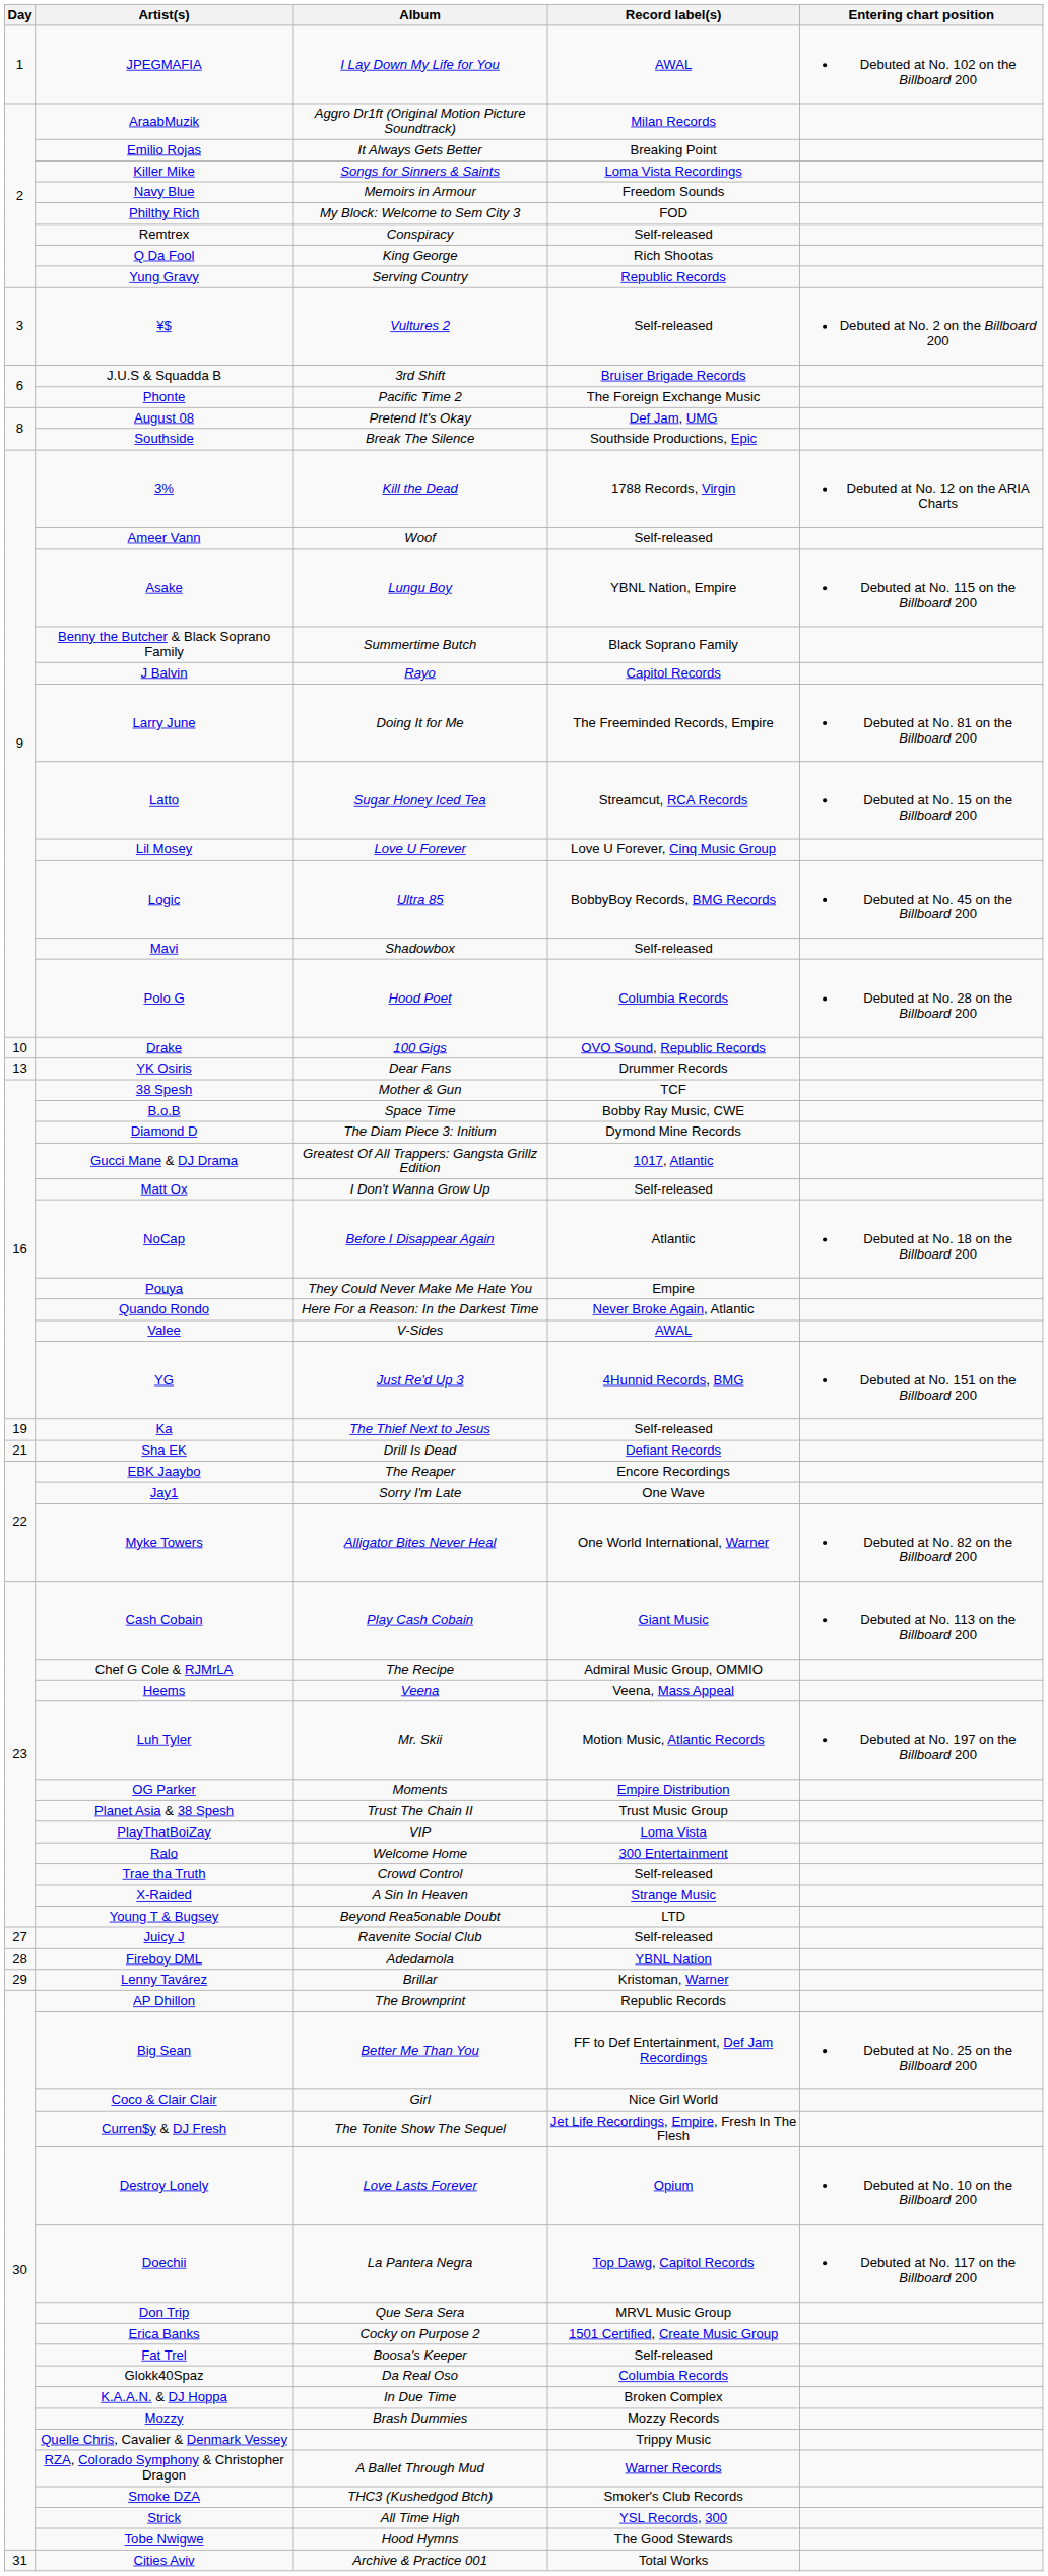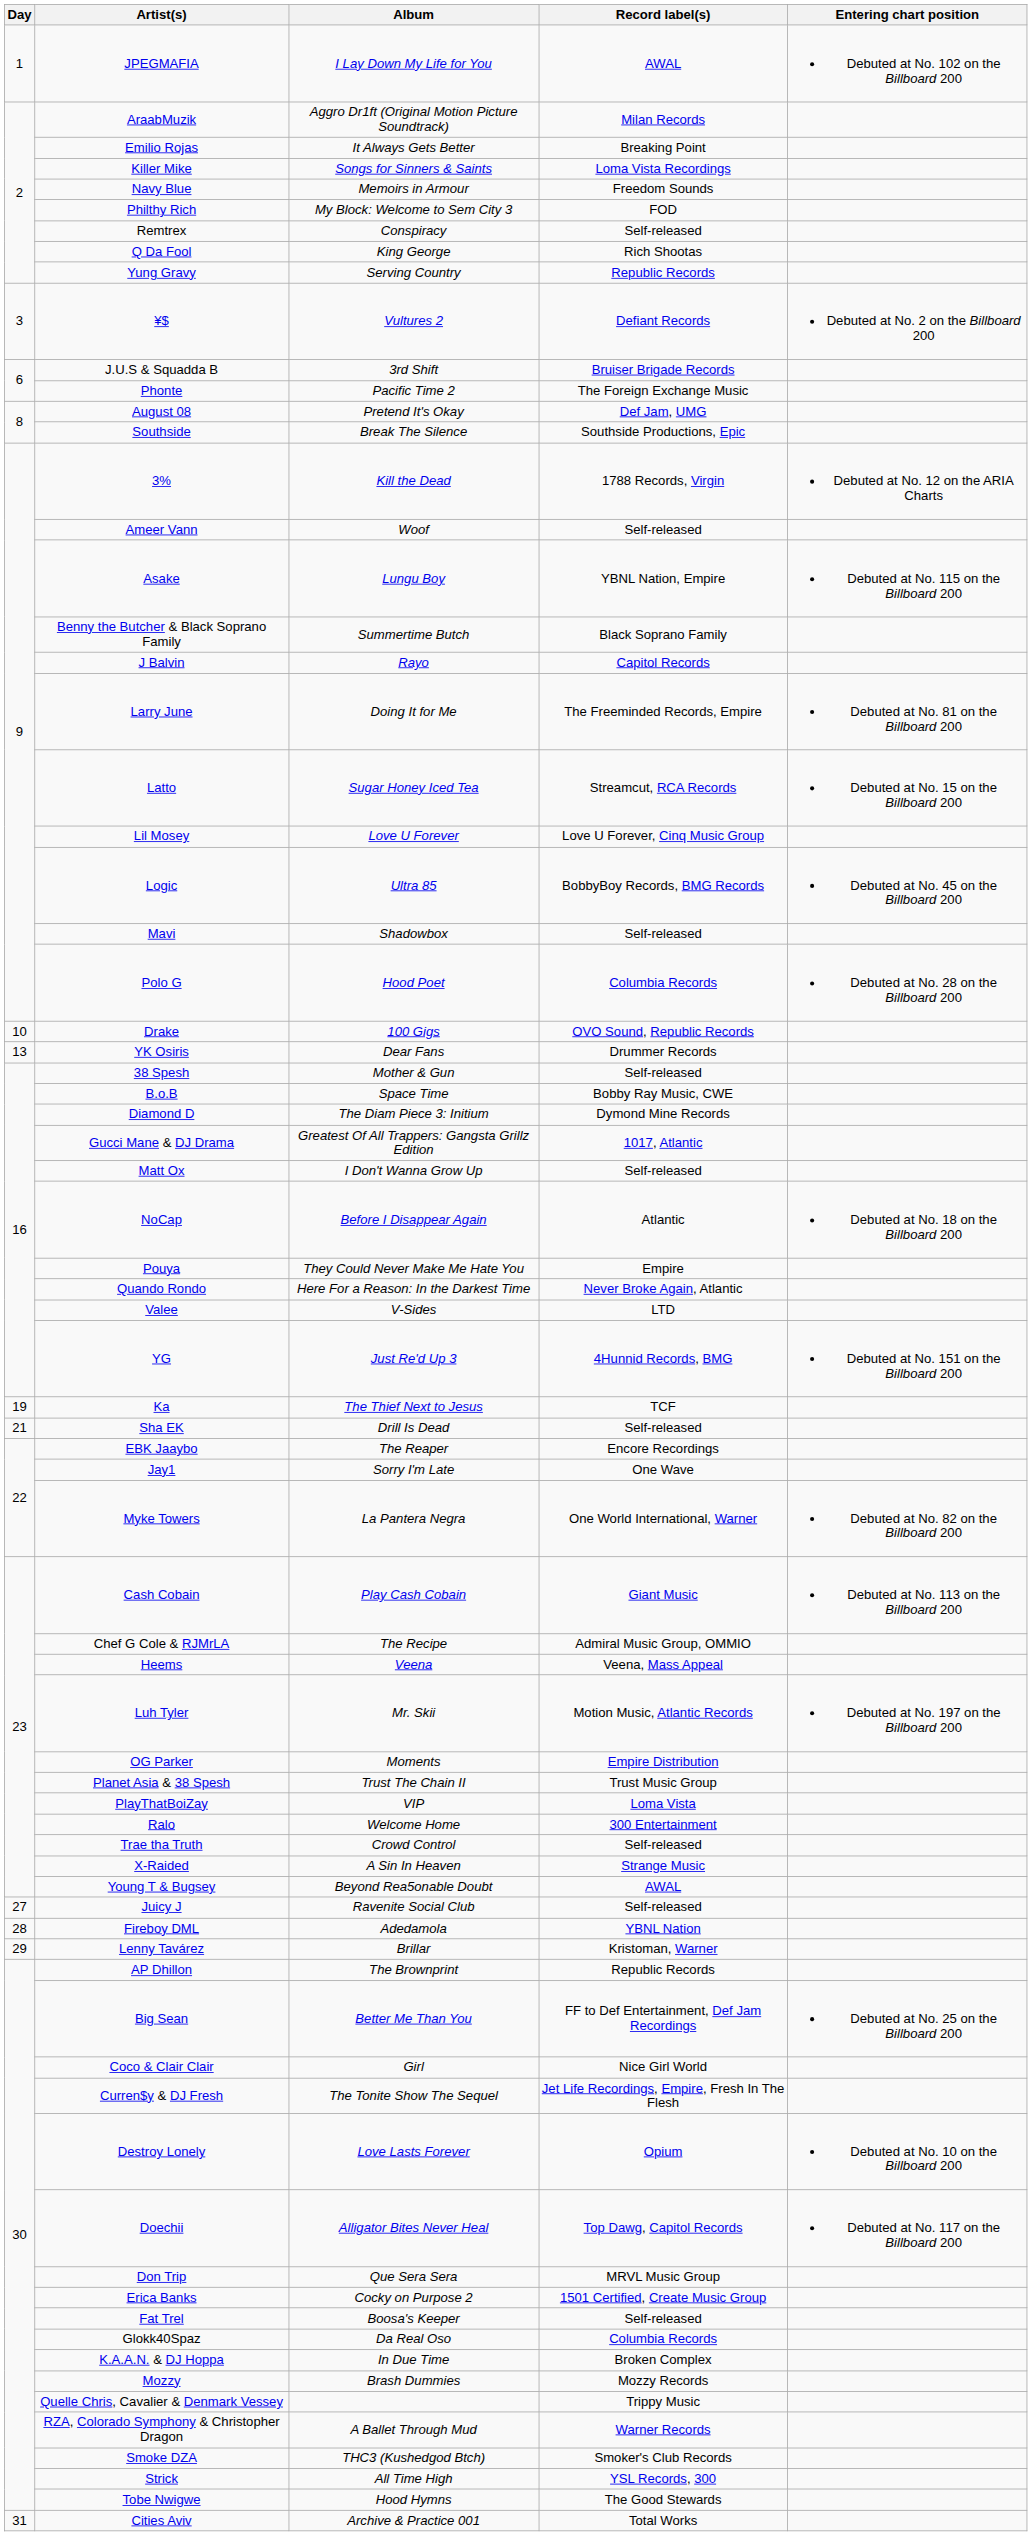 <table class="wikitable" style="text-align:center;">
 <tr>
 <th scope="col">Day</th>
 <th scope="col">Artist(s)</th>
 <th scope="col">Album</th>
 <th scope="col">Record label(s)</th>
 <th scope="col">Entering chart position</th>
 </tr>
 <tr>
 <td>1</td>
 <td><a href='#'>JPEGMAFIA</a></td>
 <td><em><a href='#'>I Lay Down My Life for You</a></em></td>
 <td><a href='#'>AWAL</a></td>
 <td><br><ul><li>Debuted at No. 102 on the <em>Billboard</em> 200</li></ul></td>
 </tr>
 <tr>
 <td rowspan="8">2</td>
 <td><a href='#'>AraabMuzik</a></td>
 <td><em>Aggro Dr1ft (Original Motion Picture Soundtrack)</em></td>
 <td><a href='#'>Milan Records</a></td>
 <td></td>
 </tr>
 <tr>
 <td><a href='#'>Emilio Rojas</a></td>
 <td><em>It Always Gets Better</em></td>
 <td>Breaking Point</td>
 <td></td>
 </tr>
 <tr>
 <td><a href='#'>Killer Mike</a></td>
 <td><em><a href='#'>Songs for Sinners & Saints</a></em></td>
 <td><a href='#'>Loma Vista Recordings</a></td>
 <td></td>
 </tr>
 <tr>
 <td><a href='#'>Navy Blue</a></td>
 <td><em>Memoirs in Armour</em></td>
 <td>Freedom Sounds</td>
 <td></td>
 </tr>
 <tr>
 <td><a href='#'>Philthy Rich</a></td>
 <td><em>My Block: Welcome to Sem City 3</em></td>
 <td>FOD</td>
 <td></td>
 </tr>
 <tr>
 <td>Remtrex</td>
 <td><em>Conspiracy</em></td>
 <td>Self-released</td>
 <td></td>
 </tr>
 <tr>
 <td><a href='#'>Q Da Fool</a></td>
 <td><em>King George</em></td>
 <td>Rich Shootas</td>
 <td></td>
 </tr>
 <tr>
 <td><a href='#'>Yung Gravy</a></td>
 <td><em>Serving Country</em></td>
 <td><a href='#'>Republic Records</a></td>
 <td></td>
 </tr>
 <tr>
 <td>3</td>
 <td><a href='#'>¥$</a></td>
 <td><em><a href='#'>Vultures 2</a></em></td>
-<td>Self-released</td>
+<td><a href='#'>Defiant Records</a></td>
 <td><br><ul><li>Debuted at No. 2 on the <em>Billboard</em> 200</li></ul></td>
 </tr>
 <tr>
 <td rowspan="2">6</td>
 <td>J.U.S & Squadda B</td>
 <td><em>3rd Shift</em></td>
 <td><a href='#'>Bruiser Brigade Records</a></td>
 <td></td>
 </tr>
 <tr>
 <td><a href='#'>Phonte</a></td>
 <td><em>Pacific Time 2</em></td>
 <td>The Foreign Exchange Music</td>
 <td></td>
 </tr>
 <tr>
 <td rowspan="2">8</td>
 <td><a href='#'>August 08</a></td>
 <td><em>Pretend It's Okay</em></td>
 <td><a href='#'>Def Jam</a>, <a href='#'>UMG</a></td>
 <td></td>
 </tr>
 <tr>
 <td><a href='#'>Southside</a></td>
 <td><em>Break The Silence</em></td>
 <td>Southside Productions, <a href='#'>Epic</a></td>
 <td></td>
 </tr>
 <tr>
 <td rowspan="11">9</td>
 <td><a href='#'>3%</a></td>
 <td><em><a href='#'>Kill the Dead</a></em></td>
 <td>1788 Records, <a href='#'>Virgin</a></td>
 <td><br><ul><li>Debuted at No. 12 on the ARIA Charts</li></ul></td>
 </tr>
 <tr>
 <td><a href='#'>Ameer Vann</a></td>
 <td><em>Woof</em></td>
 <td>Self-released</td>
 <td></td>
 </tr>
 <tr>
 <td><a href='#'>Asake</a></td>
 <td><em><a href='#'>Lungu Boy</a></em></td>
 <td>YBNL Nation, Empire</td>
 <td><br><ul><li>Debuted at No. 115 on the <em>Billboard</em> 200</li></ul></td>
 </tr>
 <tr>
 <td><a href='#'>Benny the Butcher</a> & Black Soprano Family</td>
 <td><em>Summertime Butch</em></td>
 <td>Black Soprano Family</td>
 <td></td>
 </tr>
 <tr>
 <td><a href='#'>J Balvin</a></td>
 <td><em><a href='#'>Rayo</a></em></td>
 <td><a href='#'>Capitol Records</a></td>
 <td></td>
 </tr>
 <tr>
 <td><a href='#'>Larry June</a></td>
 <td><em>Doing It for Me</em></td>
 <td>The Freeminded Records, Empire</td>
 <td><br><ul><li>Debuted at No. 81 on the <em>Billboard</em> 200</li></ul></td>
 </tr>
 <tr>
 <td><a href='#'>Latto</a></td>
 <td><em><a href='#'>Sugar Honey Iced Tea</a></em></td>
 <td>Streamcut, <a href='#'>RCA Records</a></td>
 <td><br><ul><li>Debuted at No. 15 on the <em>Billboard</em> 200</li></ul></td>
 </tr>
 <tr>
 <td><a href='#'>Lil Mosey</a></td>
 <td><em><a href='#'>Love U Forever</a></em></td>
 <td>Love U Forever, <a href='#'>Cinq Music Group</a></td>
 <td></td>
 </tr>
 <tr>
 <td><a href='#'>Logic</a></td>
 <td><em><a href='#'>Ultra 85</a></em></td>
 <td>BobbyBoy Records, <a href='#'>BMG Records</a></td>
 <td><br><ul><li>Debuted at No. 45 on the <em>Billboard</em> 200</li></ul></td>
 </tr>
 <tr>
 <td><a href='#'>Mavi</a></td>
 <td><em>Shadowbox</em></td>
 <td>Self-released</td>
 <td></td>
 </tr>
 <tr>
 <td><a href='#'>Polo G</a></td>
 <td><em><a href='#'>Hood Poet</a></em></td>
 <td><a href='#'>Columbia Records</a></td>
 <td><br><ul><li>Debuted at No. 28 on the <em>Billboard</em> 200</li></ul></td>
 </tr>
 <tr>
 <td>10</td>
 <td><a href='#'>Drake</a></td>
 <td><em><a href='#'>100 Gigs</a></em></td>
 <td><a href='#'>OVO Sound</a>, <a href='#'>Republic Records</a></td>
 <td></td>
 </tr>
 <tr>
 <td>13</td>
 <td><a href='#'>YK Osiris</a></td>
 <td><em>Dear Fans</em></td>
 <td>Drummer Records</td>
 <td></td>
 </tr>
 <tr>
 <td rowspan="10">16</td>
 <td><a href='#'>38 Spesh</a></td>
 <td><em>Mother & Gun</em></td>
-<td>TCF</td>
+<td>Self-released</td>
 <td></td>
 </tr>
 <tr>
 <td><a href='#'>B.o.B</a></td>
 <td><em>Space Time</em></td>
 <td>Bobby Ray Music, CWE</td>
 <td></td>
 </tr>
 <tr>
 <td><a href='#'>Diamond D</a></td>
 <td><em>The Diam Piece 3: Initium</em></td>
 <td>Dymond Mine Records</td>
 <td></td>
 </tr>
 <tr>
 <td><a href='#'>Gucci Mane</a> & <a href='#'>DJ Drama</a></td>
 <td><em>Greatest Of All Trappers: Gangsta Grillz Edition</em></td>
 <td><a href='#'>1017</a>, <a href='#'>Atlantic</a></td>
 <td></td>
 </tr>
 <tr>
 <td><a href='#'>Matt Ox</a></td>
 <td><em>I Don't Wanna Grow Up</em></td>
 <td>Self-released</td>
 <td></td>
 </tr>
 <tr>
 <td><a href='#'>NoCap</a></td>
 <td><em><a href='#'>Before I Disappear Again</a></em></td>
 <td>Atlantic</td>
 <td><br><ul><li>Debuted at No. 18 on the <em>Billboard</em> 200</li></ul></td>
 </tr>
 <tr>
 <td><a href='#'>Pouya</a></td>
 <td><em>They Could Never Make Me Hate You</em></td>
 <td>Empire</td>
 <td></td>
 </tr>
 <tr>
 <td><a href='#'>Quando Rondo</a></td>
 <td><em>Here For a Reason: In the Darkest Time</em></td>
 <td><a href='#'>Never Broke Again</a>, Atlantic</td>
 <td></td>
 </tr>
 <tr>
 <td><a href='#'>Valee</a></td>
 <td><em>V-Sides</em></td>
-<td><a href='#'>AWAL</a></td>
+<td>LTD</td>
 <td></td>
 </tr>
 <tr>
 <td><a href='#'>YG</a></td>
 <td><em><a href='#'>Just Re'd Up 3</a></em></td>
 <td><a href='#'>4Hunnid Records</a>, <a href='#'>BMG</a></td>
 <td><br><ul><li>Debuted at No. 151 on the <em>Billboard</em> 200</li></ul></td>
 </tr>
 <tr>
 <td>19</td>
 <td><a href='#'>Ka</a></td>
 <td><em><a href='#'>The Thief Next to Jesus</a></em></td>
-<td>Self-released</td>
+<td>TCF</td>
 <td></td>
 </tr>
 <tr>
 <td>21</td>
 <td><a href='#'>Sha EK</a></td>
 <td><em>Drill Is Dead</em></td>
-<td><a href='#'>Defiant Records</a></td>
+<td>Self-released</td>
 <td></td>
 </tr>
 <tr>
 <td rowspan="3">22</td>
 <td><a href='#'>EBK Jaaybo</a></td>
 <td><em>The Reaper</em></td>
 <td>Encore Recordings</td>
 <td></td>
 </tr>
 <tr>
 <td><a href='#'>Jay1</a></td>
 <td><em>Sorry I'm Late</em></td>
 <td>One Wave</td>
 <td></td>
 </tr>
 <tr>
 <td><a href='#'>Myke Towers</a></td>
-<td><em><a href='#'>Alligator Bites Never Heal</a></em></td>
+<td><em>La Pantera Negra</em></td>
 <td>One World International, <a href='#'>Warner</a></td>
 <td><br><ul><li>Debuted at No. 82 on the <em>Billboard</em> 200</li></ul></td>
 </tr>
 <tr>
 <td rowspan="11">23</td>
 <td><a href='#'>Cash Cobain</a></td>
 <td><em><a href='#'>Play Cash Cobain</a></em></td>
 <td><a href='#'>Giant Music</a></td>
 <td><br><ul><li>Debuted at No. 113 on the <em>Billboard</em> 200</li></ul></td>
 </tr>
 <tr>
 <td>Chef G Cole & <a href='#'>RJMrLA</a></td>
 <td><em>The Recipe</em></td>
 <td>Admiral Music Group, OMMIO</td>
 <td></td>
 </tr>
 <tr>
 <td><a href='#'>Heems</a></td>
 <td><em><a href='#'>Veena</a></em></td>
 <td>Veena, <a href='#'>Mass Appeal</a></td>
 <td></td>
 </tr>
 <tr>
 <td><a href='#'>Luh Tyler</a></td>
 <td><em>Mr. Skii</em></td>
 <td>Motion Music, <a href='#'>Atlantic Records</a></td>
 <td><br><ul><li>Debuted at No. 197 on the <em>Billboard</em> 200</li></ul></td>
 </tr>
 <tr>
 <td><a href='#'>OG Parker</a></td>
 <td><em>Moments</em></td>
 <td><a href='#'>Empire Distribution</a></td>
 <td></td>
 </tr>
 <tr>
 <td><a href='#'>Planet Asia</a> & <a href='#'>38 Spesh</a></td>
 <td><em>Trust The Chain II</em></td>
 <td>Trust Music Group</td>
 <td></td>
 </tr>
 <tr>
 <td><a href='#'>PlayThatBoiZay</a></td>
 <td><em>VIP</em></td>
 <td><a href='#'>Loma Vista</a></td>
 <td></td>
 </tr>
 <tr>
 <td><a href='#'>Ralo</a></td>
 <td><em>Welcome Home</em></td>
 <td><a href='#'>300 Entertainment</a></td>
 <td></td>
 </tr>
 <tr>
 <td><a href='#'>Trae tha Truth</a></td>
 <td><em>Crowd Control</em></td>
 <td>Self-released</td>
 <td></td>
 </tr>
 <tr>
 <td><a href='#'>X-Raided</a></td>
 <td><em>A Sin In Heaven</em></td>
 <td><a href='#'>Strange Music</a></td>
 <td></td>
 </tr>
 <tr>
 <td><a href='#'>Young T & Bugsey</a></td>
 <td><em>Beyond Rea5onable Doubt</em></td>
-<td>LTD</td>
+<td><a href='#'>AWAL</a></td>
 <td></td>
 </tr>
 <tr>
 <td>27</td>
 <td><a href='#'>Juicy J</a></td>
 <td><em>Ravenite Social Club</em></td>
 <td>Self-released</td>
 <td></td>
 </tr>
 <tr>
 <td>28</td>
 <td><a href='#'>Fireboy DML</a></td>
 <td><em>Adedamola</em></td>
 <td><a href='#'>YBNL Nation</a></td>
 <td></td>
 </tr>
 <tr>
 <td>29</td>
 <td><a href='#'>Lenny Tavárez</a></td>
 <td><em>Brillar</em></td>
 <td>Kristoman, <a href='#'>Warner</a></td>
 <td></td>
 </tr>
 <tr>
 <td rowspan="17">30</td>
 <td><a href='#'>AP Dhillon</a></td>
 <td><em>The Brownprint</em></td>
 <td>Republic Records</td>
 <td></td>
 </tr>
 <tr>
 <td><a href='#'>Big Sean</a></td>
 <td><em><a href='#'>Better Me Than You</a></em></td>
 <td>FF to Def Entertainment, <a href='#'>Def Jam Recordings</a></td>
 <td><br><ul><li>Debuted at No. 25 on the <em>Billboard</em> 200</li></ul></td>
 </tr>
 <tr>
 <td><a href='#'>Coco & Clair Clair</a></td>
 <td><em>Girl</em></td>
 <td>Nice Girl World</td>
 <td></td>
 </tr>
 <tr>
 <td><a href='#'>Curren$y</a> & <a href='#'>DJ Fresh</a></td>
 <td><em>The Tonite Show The Sequel</em></td>
 <td><a href='#'>Jet Life Recordings</a>, <a href='#'>Empire</a>, Fresh In The Flesh</td>
 <td></td>
 </tr>
 <tr>
 <td><a href='#'>Destroy Lonely</a></td>
 <td><em><a href='#'>Love Lasts Forever</a></em></td>
 <td><a href='#'>Opium</a></td>
 <td><br><ul><li>Debuted at No. 10 on the <em>Billboard</em> 200</li></ul></td>
 </tr>
 <tr>
 <td><a href='#'>Doechii</a></td>
-<td><em>La Pantera Negra</em></td>
+<td><em><a href='#'>Alligator Bites Never Heal</a></em></td>
 <td><a href='#'>Top Dawg</a>, <a href='#'>Capitol Records</a></td>
 <td><br><ul><li>Debuted at No. 117 on the <em>Billboard</em> 200</li></ul></td>
 </tr>
 <tr>
 <td><a href='#'>Don Trip</a></td>
 <td><em>Que Sera Sera</em></td>
 <td>MRVL Music Group</td>
 <td></td>
 </tr>
 <tr>
 <td><a href='#'>Erica Banks</a></td>
 <td><em>Cocky on Purpose 2</em></td>
 <td><a href='#'>1501 Certified</a>, <a href='#'>Create Music Group</a></td>
 <td></td>
 </tr>
 <tr>
 <td><a href='#'>Fat Trel</a></td>
 <td><em>Boosa's Keeper</em></td>
 <td>Self-released</td>
 <td></td>
 </tr>
 <tr>
 <td>Glokk40Spaz</td>
 <td><em>Da Real Oso</em></td>
 <td><a href='#'>Columbia Records</a></td>
 <td></td>
 </tr>
 <tr>
 <td><a href='#'>K.A.A.N.</a> & <a href='#'>DJ Hoppa</a></td>
 <td><em>In Due Time</em></td>
 <td>Broken Complex</td>
 <td></td>
 </tr>
 <tr>
 <td><a href='#'>Mozzy</a></td>
 <td><em>Brash Dummies</em></td>
 <td>Mozzy Records</td>
 <td></td>
 </tr>
 <tr>
 <td><a href='#'>Quelle Chris</a>, Cavalier & <a href='#'>Denmark Vessey</a></td>
 <td><em></em></td>
 <td>Trippy Music</td>
 <td></td>
 </tr>
 <tr>
 <td><a href='#'>RZA</a>, <a href='#'>Colorado Symphony</a> & Christopher Dragon</td>
 <td><em>A Ballet Through Mud</em></td>
 <td><a href='#'>Warner Records</a></td>
 <td></td>
 </tr>
 <tr>
 <td><a href='#'>Smoke DZA</a></td>
 <td><em>THC3 (Kushedgod Btch)</em></td>
 <td>Smoker's Club Records</td>
 <td></td>
 </tr>
 <tr>
 <td><a href='#'>Strick</a></td>
 <td><em>All Time High</em></td>
 <td><a href='#'>YSL Records</a>, <a href='#'>300</a></td>
 <td></td>
 </tr>
 <tr>
 <td><a href='#'>Tobe Nwigwe</a></td>
 <td><em>Hood Hymns</em></td>
 <td>The Good Stewards</td>
 <td></td>
 </tr>
 <tr>
 <td>31</td>
 <td><a href='#'>Cities Aviv</a></td>
 <td><em>Archive & Practice 001</em></td>
 <td>Total Works</td>
 <td></td>
 </tr>
 </table>
